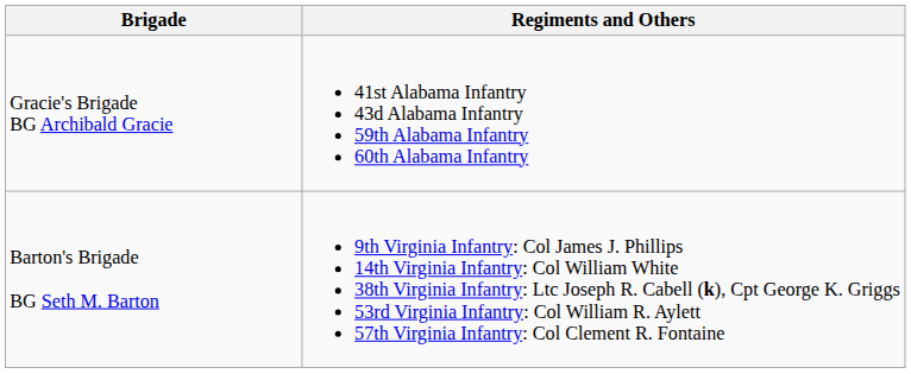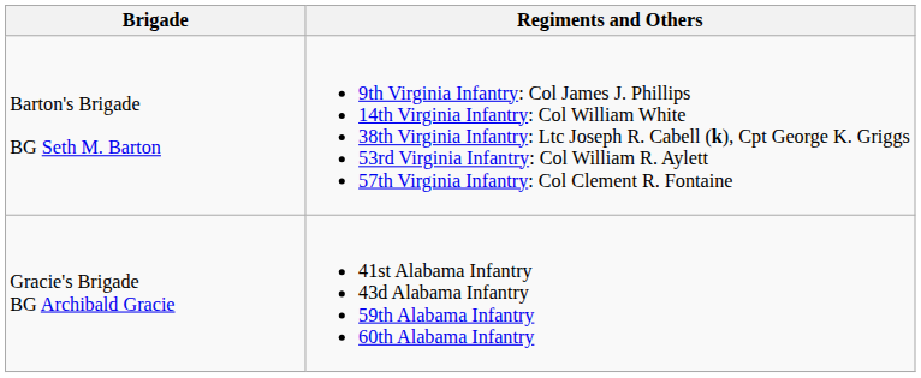 <table class="wikitable">
 <tr>
 <th width=33%>Brigade</th>
 <th>Regiments and Others</th>
 </tr>
 <tr>
+<td>Barton's Brigade<br><br>BG <a href='#'>Seth M. Barton</a></td>
+<td><br><ul><li><a href='#'>9th Virginia Infantry</a>: Col James J. Phillips</li><li><a href='#'>14th Virginia Infantry</a>: Col William White</li><li><a href='#'>38th Virginia Infantry</a>: Ltc Joseph R. Cabell (<strong>k</strong>), Cpt George K. Griggs</li><li><a href='#'>53rd Virginia Infantry</a>: Col William R. Aylett</li><li><a href='#'>57th Virginia Infantry</a>: Col Clement R. Fontaine</li></ul></td>
+</tr>
+<tr>
 <td>Gracie's Brigade <br>BG <a href='#'>Archibald Gracie</a></td>
 <td><br><ul><li>41st Alabama Infantry</li><li>43d Alabama Infantry</li><li><a href='#'>59th Alabama Infantry</a></li><li><a href='#'>60th Alabama Infantry</a></li></ul></td>
 </tr>
-<tr>
-<td>Barton's Brigade<br><br>BG <a href='#'>Seth M. Barton</a></td>
-<td><br><ul><li><a href='#'>9th Virginia Infantry</a>: Col James J. Phillips</li><li><a href='#'>14th Virginia Infantry</a>: Col William White</li><li><a href='#'>38th Virginia Infantry</a>: Ltc Joseph R. Cabell (<strong>k</strong>), Cpt George K. Griggs</li><li><a href='#'>53rd Virginia Infantry</a>: Col William R. Aylett</li><li><a href='#'>57th Virginia Infantry</a>: Col Clement R. Fontaine</li></ul></td>
-</tr>
 </table>
